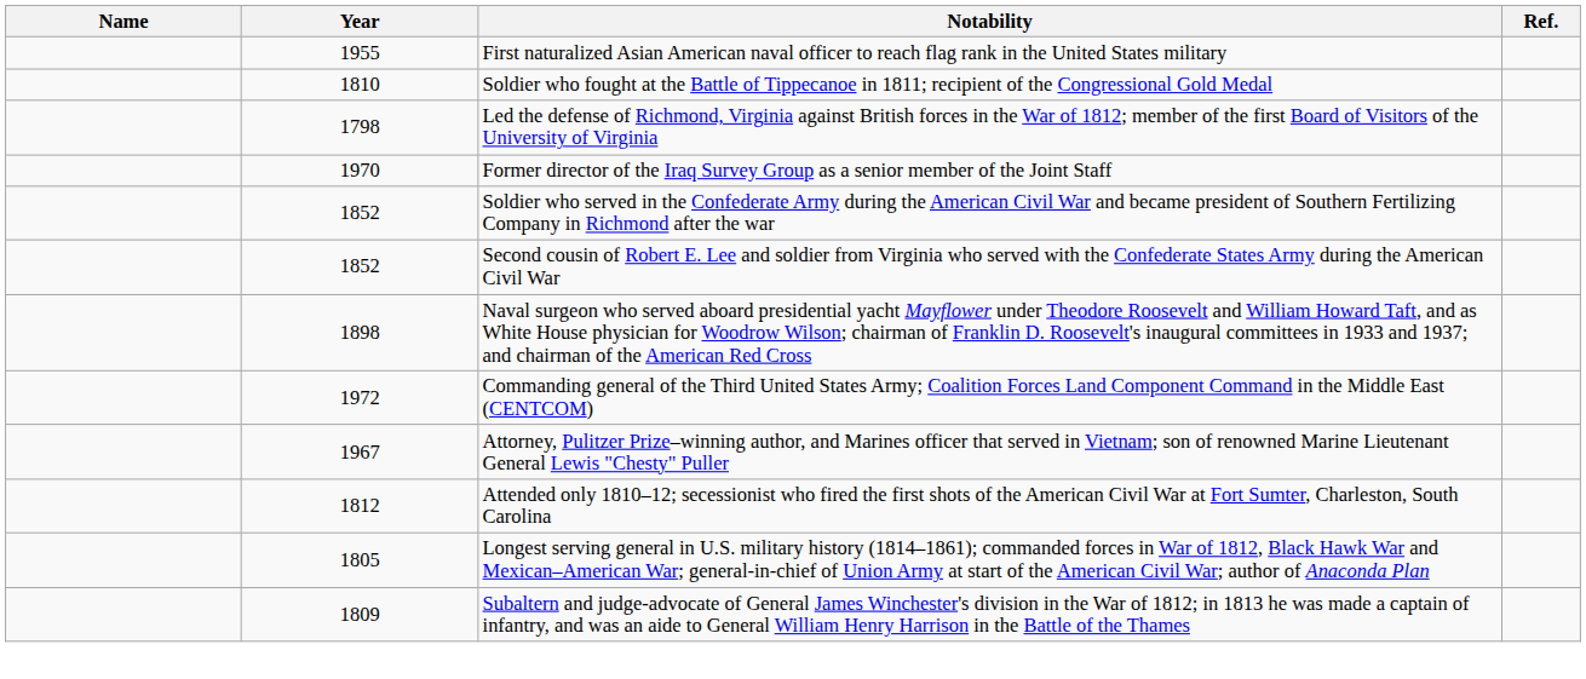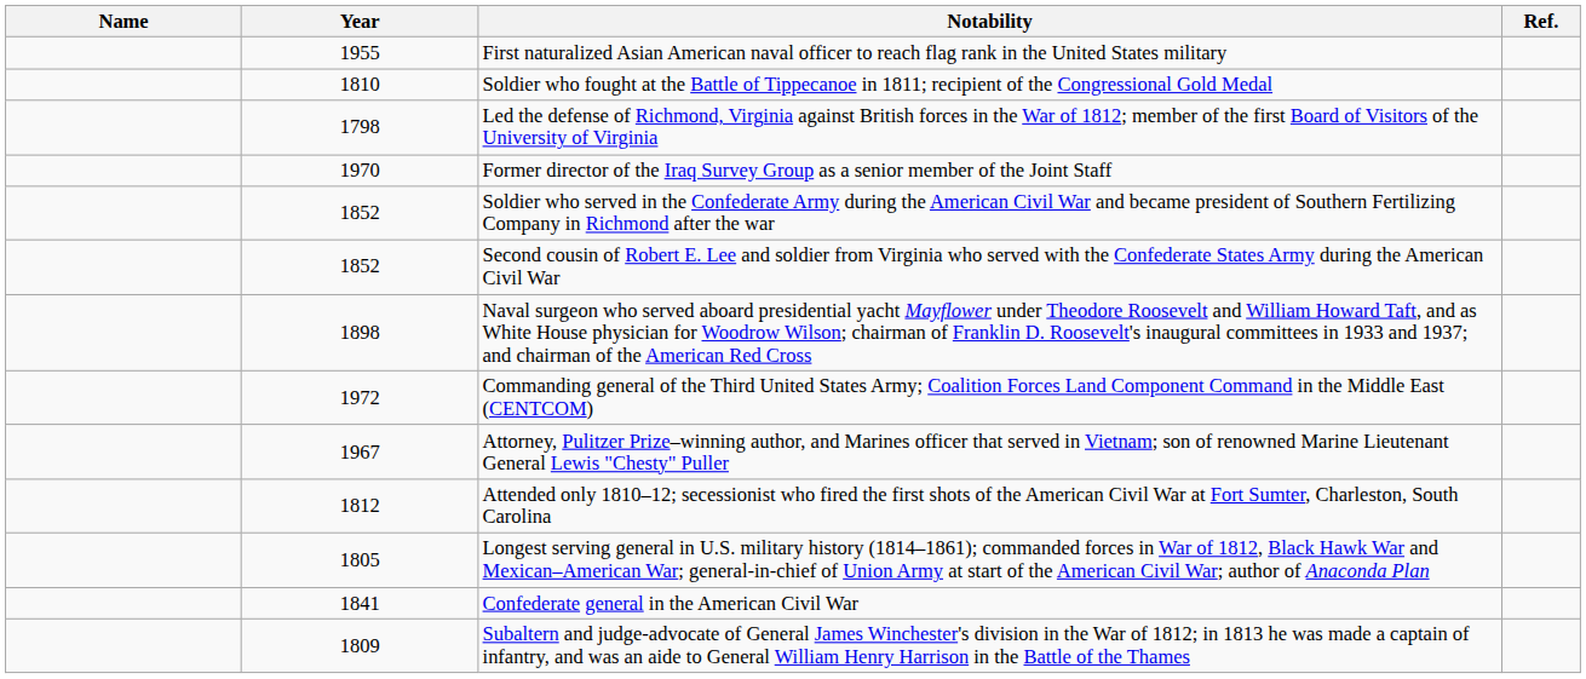 <table class="wikitable sortable" style="width:100%">
 <tr>
 <th width="15%">Name</th>
 <th width="15%">Year</th>
 <th width="65%" class="unsortable">Notability</th>
 <th width="5%" class="unsortable">Ref.</th>
 </tr>
 <tr>
 <td></td>
 <td align="center">1955</td>
 <td>First naturalized Asian American naval officer to reach flag rank in the United States military</td>
 <td align="center"></td>
 </tr>
 <tr>
 <td></td>
 <td align="center">1810</td>
 <td>Soldier who fought at the <a href='#'>Battle of Tippecanoe</a> in 1811; recipient of the <a href='#'>Congressional Gold Medal</a></td>
 <td align="center"></td>
 </tr>
 <tr>
 <td></td>
 <td align="center">1798</td>
 <td>Led the defense of <a href='#'>Richmond, Virginia</a> against British forces in the <a href='#'>War of 1812</a>; member of the first <a href='#'>Board of Visitors</a> of the <a href='#'>University of Virginia</a></td>
 <td align="center"></td>
 </tr>
 <tr>
 <td></td>
 <td align="center">1970</td>
 <td>Former director of the <a href='#'>Iraq Survey Group</a> as a senior member of the Joint Staff</td>
 <td align="center"></td>
 </tr>
 <tr>
 <td></td>
 <td align="center">1852</td>
 <td>Soldier who served in the <a href='#'>Confederate Army</a> during the <a href='#'>American Civil War</a> and became president of Southern Fertilizing Company in <a href='#'>Richmond</a> after the war</td>
 <td align="center"></td>
 </tr>
 <tr>
 <td></td>
 <td align="center">1852</td>
 <td>Second cousin of <a href='#'>Robert E. Lee</a> and soldier from Virginia who served with the <a href='#'>Confederate States Army</a> during the American Civil War</td>
 <td align="center"></td>
 </tr>
 <tr>
 <td></td>
 <td align="center">1898</td>
 <td>Naval surgeon who served aboard presidential yacht <em><a href='#'>Mayflower</a></em> under <a href='#'>Theodore Roosevelt</a> and <a href='#'>William Howard Taft</a>, and as White House physician for <a href='#'>Woodrow Wilson</a>; chairman of <a href='#'>Franklin D. Roosevelt</a>'s inaugural committees in 1933 and 1937; and chairman of the <a href='#'>American Red Cross</a></td>
 <td align="center"></td>
 </tr>
 <tr>
 <td></td>
 <td align="center">1972</td>
 <td>Commanding general of the Third United States Army; <a href='#'>Coalition Forces Land Component Command</a> in the Middle East (<a href='#'>CENTCOM</a>)</td>
 <td align="center"></td>
 </tr>
 <tr>
 <td></td>
 <td align="center">1967</td>
 <td>Attorney, <a href='#'>Pulitzer Prize</a>–winning author, and Marines officer that served in <a href='#'>Vietnam</a>; son of renowned Marine Lieutenant General <a href='#'>Lewis "Chesty" Puller</a></td>
 <td align="center"></td>
 </tr>
 <tr>
 <td></td>
 <td align="center">1812</td>
 <td>Attended only 1810–12; secessionist who fired the first shots of the American Civil War at <a href='#'>Fort Sumter</a>, Charleston, South Carolina</td>
 <td align="center"></td>
 </tr>
 <tr>
 <td></td>
 <td align="center">1805</td>
 <td>Longest serving general in U.S. military history (1814–1861); commanded forces in <a href='#'>War of 1812</a>, <a href='#'>Black Hawk War</a> and <a href='#'>Mexican–American War</a>; general-in-chief of <a href='#'>Union Army</a> at start of the <a href='#'>American Civil War</a>; author of <em><a href='#'>Anaconda Plan</a></em></td>
 <td align="center"></td>
 </tr>
 <tr>
 <td></td>
+<td align="center">1841</td>
+<td><a href='#'>Confederate</a> <a href='#'>general</a> in the American Civil War</td>
+<td align="center"></td>
+</tr>
+<tr>
+<td></td>
 <td align="center">1809</td>
 <td><a href='#'>Subaltern</a> and judge-advocate of General <a href='#'>James Winchester</a>'s division in the War of 1812; in 1813 he was made a captain of infantry, and was an aide to General <a href='#'>William Henry Harrison</a> in the <a href='#'>Battle of the Thames</a></td>
 <td align="center"></td>
 </tr>
 </table>
